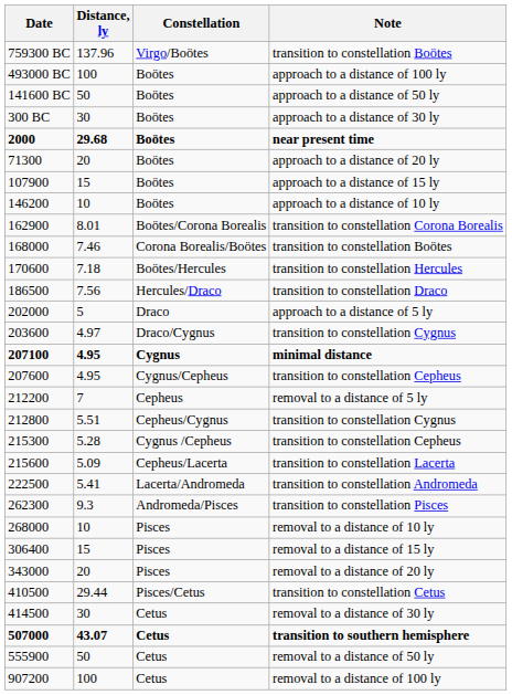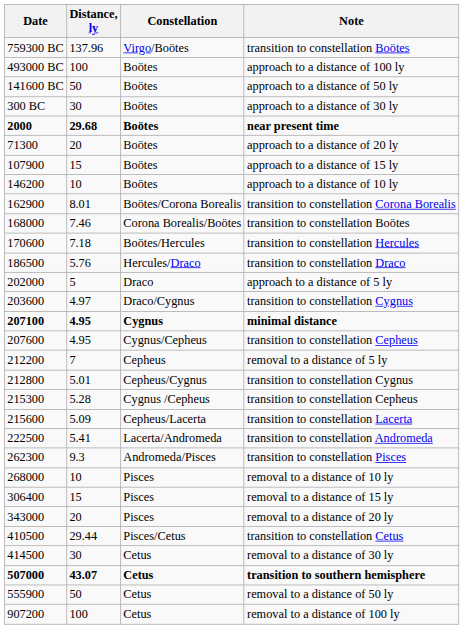 <table class="wikitable">
 <tr>
 <th>Date</th>
 <th>Distance,<br><a href='#'>ly</a></th>
 <th>Constellation</th>
 <th>Note</th>
 </tr>
 <tr>
 <td>759300 BC</td>
 <td>137.96</td>
 <td><a href='#'>Virgo</a>/Boötes</td>
 <td>transition to constellation <a href='#'>Boötes</a></td>
 </tr>
 <tr>
 <td>493000 BC</td>
 <td>100</td>
 <td>Boötes</td>
 <td>approach to a distance of 100 ly</td>
 </tr>
 <tr>
 <td>141600 BC</td>
 <td>50</td>
 <td>Boötes</td>
 <td>approach to a distance of 50 ly</td>
 </tr>
 <tr>
 <td>300 BC</td>
 <td>30</td>
 <td>Boötes</td>
 <td>approach to a distance of 30 ly</td>
 </tr>
 <tr>
 <td><strong>2000</strong></td>
 <td><strong>29.68</strong></td>
 <td><strong>Boötes</strong></td>
 <td><strong>near present time</strong></td>
 </tr>
 <tr>
 <td>71300</td>
 <td>20</td>
 <td>Boötes</td>
 <td>approach to a distance of 20 ly</td>
 </tr>
 <tr>
 <td>107900</td>
 <td>15</td>
 <td>Boötes</td>
 <td>approach to a distance of 15 ly</td>
 </tr>
 <tr>
 <td>146200</td>
 <td>10</td>
 <td>Boötes</td>
 <td>approach to a distance of 10 ly</td>
 </tr>
 <tr>
 <td>162900</td>
 <td>8.01</td>
 <td>Boötes/Corona Borealis</td>
 <td>transition to constellation <a href='#'>Corona Borealis</a></td>
 </tr>
 <tr>
 <td>168000</td>
 <td>7.46</td>
 <td>Corona Borealis/Boötes</td>
 <td>transition to constellation Boötes</td>
 </tr>
 <tr>
 <td>170600</td>
 <td>7.18</td>
 <td>Boötes/Hercules</td>
 <td>transition to constellation <a href='#'>Hercules</a></td>
 </tr>
 <tr>
 <td>186500</td>
-<td>7.56</td>
+<td>5.76</td>
 <td>Hercules/<a href='#'>Draco</a></td>
 <td>transition to constellation <a href='#'>Draco</a></td>
 </tr>
 <tr>
 <td>202000</td>
 <td>5</td>
 <td>Draco</td>
 <td>approach to a distance of 5 ly</td>
 </tr>
 <tr>
 <td>203600</td>
 <td>4.97</td>
 <td>Draco/Cygnus</td>
 <td>transition to constellation <a href='#'>Cygnus</a></td>
 </tr>
 <tr>
 <td><strong>207100</strong></td>
 <td><strong>4.95</strong></td>
 <td><strong>Cygnus</strong></td>
 <td><strong>minimal distance</strong></td>
 </tr>
 <tr>
 <td>207600</td>
 <td>4.95</td>
 <td>Cygnus/Cepheus</td>
 <td>transition to constellation <a href='#'>Cepheus</a></td>
 </tr>
 <tr>
 <td>212200</td>
 <td>7</td>
 <td>Cepheus</td>
 <td>removal to a distance of 5 ly</td>
 </tr>
 <tr>
 <td>212800</td>
-<td>5.51</td>
+<td>5.01</td>
 <td>Cepheus/Cygnus</td>
 <td>transition to constellation Cygnus</td>
 </tr>
 <tr>
 <td>215300</td>
 <td>5.28</td>
 <td>Cygnus /Cepheus</td>
 <td>transition to constellation Cepheus</td>
 </tr>
 <tr>
 <td>215600</td>
 <td>5.09</td>
 <td>Cepheus/Lacerta</td>
 <td>transition to constellation <a href='#'>Lacerta</a></td>
 </tr>
 <tr>
 <td>222500</td>
 <td>5.41</td>
 <td>Lacerta/Andromeda</td>
 <td>transition to constellation <a href='#'>Andromeda</a></td>
 </tr>
 <tr>
 <td>262300</td>
 <td>9.3</td>
 <td>Andromeda/Pisces</td>
 <td>transition to constellation <a href='#'>Pisces</a></td>
 </tr>
 <tr>
 <td>268000</td>
 <td>10</td>
 <td>Pisces</td>
 <td>removal to a distance of 10 ly</td>
 </tr>
 <tr>
 <td>306400</td>
 <td>15</td>
 <td>Pisces</td>
 <td>removal to a distance of 15 ly</td>
 </tr>
 <tr>
 <td>343000</td>
 <td>20</td>
 <td>Pisces</td>
 <td>removal to a distance of 20 ly</td>
 </tr>
 <tr>
 <td>410500</td>
 <td>29.44</td>
 <td>Pisces/Cetus</td>
 <td>transition to constellation <a href='#'>Cetus</a></td>
 </tr>
 <tr>
 <td>414500</td>
 <td>30</td>
 <td>Cetus</td>
 <td>removal to a distance of 30 ly</td>
 </tr>
 <tr>
 <td><strong>507000</strong></td>
 <td><strong>43.07</strong></td>
 <td><strong>Cetus</strong></td>
 <td><strong>transition to southern hemisphere</strong></td>
 </tr>
 <tr>
 <td>555900</td>
 <td>50</td>
 <td>Cetus</td>
 <td>removal to a distance of 50 ly</td>
 </tr>
 <tr>
 <td>907200</td>
 <td>100</td>
 <td>Cetus</td>
 <td>removal to a distance of 100 ly</td>
 </tr>
 </table>
